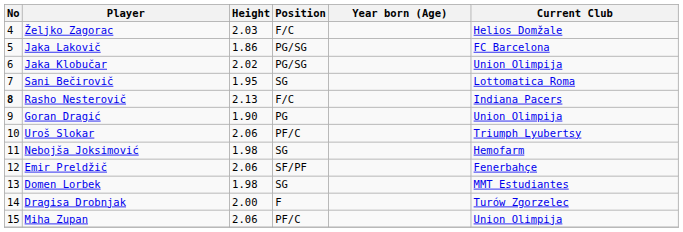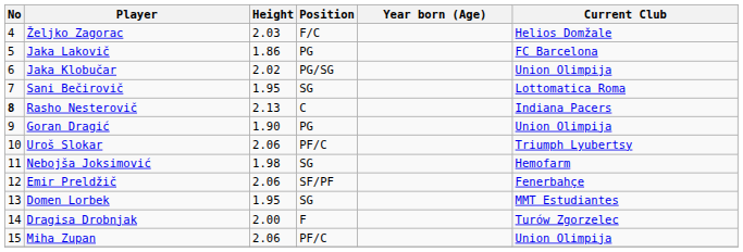 <table class="wikitable">
 <tr>
 <th>No</th>
 <th width=250>Player</th>
 <th width=15>Height</th>
 <th width=15>Position</th>
 <th width=170>Year born (Age)</th>
 <th width=250>Current Club</th>
 </tr>
 <tr>
 <td>4</td>
 <td><a href='#'>Željko Zagorac</a></td>
 <td>2.03</td>
 <td>F/C</td>
 <td></td>
 <td> <a href='#'>Helios Domžale</a></td>
 </tr>
 <tr>
 <td>5</td>
 <td><a href='#'>Jaka Lakovič</a></td>
 <td>1.86</td>
-<td>PG/SG</td>
+<td>PG</td>
 <td></td>
 <td> <a href='#'>FC Barcelona</a></td>
 </tr>
 <tr>
 <td>6</td>
 <td><a href='#'>Jaka Klobučar</a></td>
 <td>2.02</td>
 <td>PG/SG</td>
 <td></td>
 <td> <a href='#'>Union Olimpija</a></td>
 </tr>
 <tr>
 <td>7</td>
 <td><a href='#'>Sani Bečirovič</a></td>
 <td>1.95</td>
 <td>SG</td>
 <td></td>
 <td> <a href='#'>Lottomatica Roma</a></td>
 </tr>
 <tr>
 <td><strong>8</strong></td>
 <td><a href='#'>Rasho Nesterovič</a></td>
 <td>2.13</td>
-<td>F/C</td>
+<td>C</td>
 <td></td>
 <td> <a href='#'>Indiana Pacers</a></td>
 </tr>
 <tr>
 <td>9</td>
 <td><a href='#'>Goran Dragić</a></td>
 <td>1.90</td>
 <td>PG</td>
 <td></td>
 <td> <a href='#'>Union Olimpija</a></td>
 </tr>
 <tr>
 <td>10</td>
 <td><a href='#'>Uroš Slokar</a></td>
 <td>2.06</td>
 <td>PF/C</td>
 <td></td>
 <td> <a href='#'>Triumph Lyubertsy</a></td>
 </tr>
 <tr>
 <td>11</td>
 <td><a href='#'>Nebojša Joksimović</a></td>
 <td>1.98</td>
 <td>SG</td>
 <td></td>
 <td> <a href='#'>Hemofarm</a></td>
 </tr>
 <tr>
 <td>12</td>
 <td><a href='#'>Emir Preldžič</a></td>
 <td>2.06</td>
 <td>SF/PF</td>
 <td></td>
 <td> <a href='#'>Fenerbahçe</a></td>
 </tr>
 <tr>
 <td>13</td>
 <td><a href='#'>Domen Lorbek</a></td>
-<td>1.98</td>
+<td>1.95</td>
 <td>SG</td>
 <td></td>
 <td> <a href='#'>MMT Estudiantes</a></td>
 </tr>
 <tr>
 <td>14</td>
 <td><a href='#'>Dragisa Drobnjak</a></td>
 <td>2.00</td>
 <td>F</td>
 <td></td>
 <td> <a href='#'>Turów Zgorzelec</a></td>
 </tr>
 <tr>
 <td>15</td>
 <td><a href='#'>Miha Zupan</a></td>
 <td>2.06</td>
 <td>PF/C</td>
 <td></td>
 <td> <a href='#'>Union Olimpija</a></td>
 </tr>
 <tr>
 </tr>
 </table>
